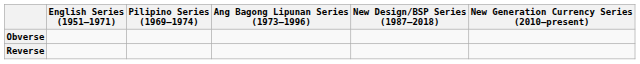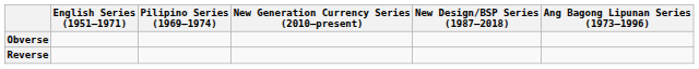 <table class="wikitable">
 <tr>
 <th></th>
 <th>English Series <br>(1951–1971)</th>
 <th>Pilipino Series <br>(1969–1974)</th>
+<th>New Generation Currency Series <br>(2010–present)</th>
+<th>New Design/BSP Series <br>(1987–2018)</th>
 <th>Ang Bagong Lipunan Series <br>(1973–1996)</th>
-<th>New Design/BSP Series <br>(1987–2018)</th>
-<th>New Generation Currency Series <br>(2010–present)</th>
 </tr>
 <tr>
 <th>Obverse</th>
 <td></td>
 <td></td>
 <td></td>
 <td></td>
 <td></td>
 </tr>
 <tr>
 <th>Reverse</th>
 <td></td>
 <td></td>
 <td></td>
 <td></td>
 <td></td>
 </tr>
 </table>
